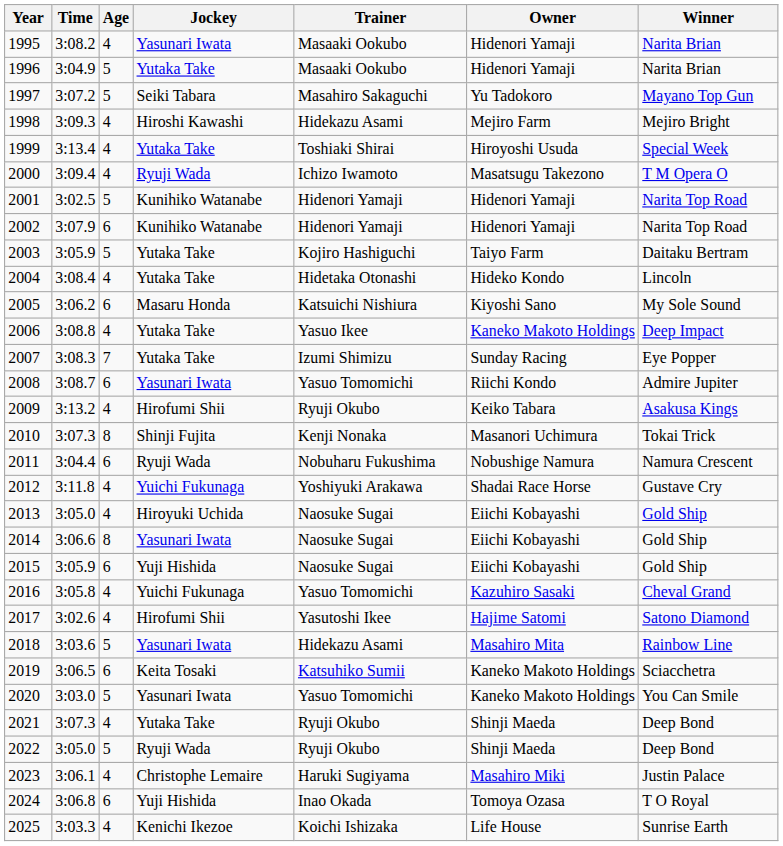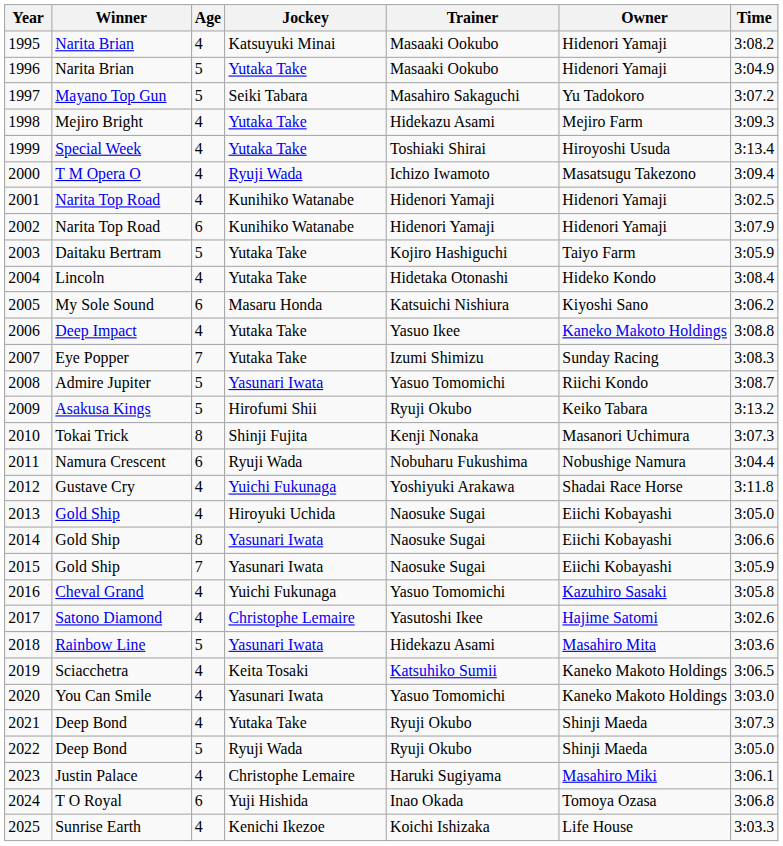 <table class="wikitable sortable" style="font-size:90%">
 <tr>
 <th width="36px">Year<br></th>
-<th>Time<br></th>
+<th width="120px">Winner<br></th>
 <th>Age<br></th>
 <th width="140px">Jockey<br></th>
 <th width="150px">Trainer<br></th>
 <th>Owner</th>
-<th width="120px">Winner<br></th>
+<th>Time<br></th>
 </tr>
 <tr>
 <td>1995</td>
-<td>3:08.2</td>
+<td><a href='#'>Narita Brian</a></td>
 <td>4</td>
-<td><a href='#'>Yasunari Iwata</a></td>
+<td>Katsuyuki Minai</td>
 <td>Masaaki Ookubo</td>
 <td>Hidenori Yamaji</td>
-<td><a href='#'>Narita Brian</a></td>
+<td>3:08.2</td>
 </tr>
 <tr>
 <td>1996</td>
-<td>3:04.9</td>
+<td>Narita Brian</td>
 <td>5</td>
 <td><a href='#'>Yutaka Take</a></td>
 <td>Masaaki Ookubo</td>
 <td>Hidenori Yamaji</td>
-<td>Narita Brian</td>
+<td>3:04.9</td>
 </tr>
 <tr>
 <td>1997</td>
-<td>3:07.2</td>
+<td><a href='#'>Mayano Top Gun</a></td>
 <td>5</td>
 <td>Seiki Tabara</td>
 <td>Masahiro Sakaguchi</td>
 <td>Yu Tadokoro</td>
-<td><a href='#'>Mayano Top Gun</a></td>
+<td>3:07.2</td>
 </tr>
 <tr>
 <td>1998</td>
-<td>3:09.3</td>
+<td>Mejiro Bright</td>
 <td>4</td>
-<td>Hiroshi Kawashi</td>
+<td><a href='#'>Yutaka Take</a></td>
 <td>Hidekazu Asami</td>
 <td>Mejiro Farm</td>
-<td>Mejiro Bright</td>
+<td>3:09.3</td>
 </tr>
 <tr>
 <td>1999</td>
-<td>3:13.4</td>
+<td><a href='#'>Special Week</a></td>
 <td>4</td>
 <td><a href='#'>Yutaka Take</a></td>
 <td>Toshiaki Shirai</td>
 <td>Hiroyoshi Usuda</td>
-<td><a href='#'>Special Week</a></td>
+<td>3:13.4</td>
 </tr>
 <tr>
 <td>2000</td>
-<td>3:09.4</td>
+<td><a href='#'>T M Opera O</a></td>
 <td>4</td>
 <td><a href='#'>Ryuji Wada</a></td>
 <td>Ichizo Iwamoto</td>
 <td>Masatsugu Takezono</td>
-<td><a href='#'>T M Opera O</a></td>
+<td>3:09.4</td>
 </tr>
 <tr>
 <td>2001</td>
-<td>3:02.5</td>
-<td>5</td>
+<td><a href='#'>Narita Top Road</a></td>
+<td>4</td>
 <td>Kunihiko Watanabe</td>
 <td>Hidenori Yamaji</td>
 <td>Hidenori Yamaji</td>
-<td><a href='#'>Narita Top Road</a></td>
+<td>3:02.5</td>
 </tr>
 <tr>
 <td>2002</td>
-<td>3:07.9</td>
+<td>Narita Top Road</td>
 <td>6</td>
 <td>Kunihiko Watanabe</td>
 <td>Hidenori Yamaji</td>
 <td>Hidenori Yamaji</td>
-<td>Narita Top Road</td>
+<td>3:07.9</td>
 </tr>
 <tr>
 <td>2003</td>
-<td>3:05.9</td>
+<td>Daitaku Bertram</td>
 <td>5</td>
 <td>Yutaka Take</td>
 <td>Kojiro Hashiguchi</td>
 <td>Taiyo Farm</td>
-<td>Daitaku Bertram</td>
+<td>3:05.9</td>
 </tr>
 <tr>
 <td>2004</td>
-<td>3:08.4</td>
+<td>Lincoln</td>
 <td>4</td>
 <td>Yutaka Take</td>
 <td>Hidetaka Otonashi</td>
 <td>Hideko Kondo</td>
-<td>Lincoln</td>
+<td>3:08.4</td>
 </tr>
 <tr>
 <td>2005</td>
-<td>3:06.2</td>
+<td>My Sole Sound</td>
 <td>6</td>
 <td>Masaru Honda</td>
 <td>Katsuichi Nishiura</td>
 <td>Kiyoshi Sano</td>
-<td>My Sole Sound</td>
+<td>3:06.2</td>
 </tr>
 <tr>
 <td>2006</td>
-<td>3:08.8</td>
+<td><a href='#'>Deep Impact</a></td>
 <td>4</td>
 <td>Yutaka Take</td>
 <td>Yasuo Ikee</td>
 <td><a href='#'>Kaneko Makoto Holdings</a></td>
-<td><a href='#'>Deep Impact</a></td>
+<td>3:08.8</td>
 </tr>
 <tr>
 <td>2007</td>
-<td>3:08.3</td>
+<td>Eye Popper</td>
 <td>7</td>
 <td>Yutaka Take</td>
 <td>Izumi Shimizu</td>
 <td>Sunday Racing</td>
-<td>Eye Popper</td>
+<td>3:08.3</td>
 </tr>
 <tr>
 <td>2008</td>
-<td>3:08.7</td>
-<td>6</td>
+<td>Admire Jupiter</td>
+<td>5</td>
 <td><a href='#'>Yasunari Iwata</a></td>
 <td>Yasuo Tomomichi</td>
 <td>Riichi Kondo</td>
-<td>Admire Jupiter</td>
+<td>3:08.7</td>
 </tr>
 <tr>
 <td>2009</td>
-<td>3:13.2</td>
-<td>4</td>
+<td><a href='#'>Asakusa Kings</a></td>
+<td>5</td>
 <td>Hirofumi Shii</td>
 <td>Ryuji Okubo</td>
 <td>Keiko Tabara</td>
-<td><a href='#'>Asakusa Kings</a></td>
+<td>3:13.2</td>
 </tr>
 <tr>
 <td>2010</td>
-<td>3:07.3</td>
+<td>Tokai Trick</td>
 <td>8</td>
 <td>Shinji Fujita</td>
 <td>Kenji Nonaka</td>
 <td>Masanori Uchimura</td>
-<td>Tokai Trick</td>
+<td>3:07.3</td>
 </tr>
 <tr>
 <td>2011</td>
-<td>3:04.4</td>
+<td>Namura Crescent</td>
 <td>6</td>
 <td>Ryuji Wada</td>
 <td>Nobuharu Fukushima</td>
 <td>Nobushige Namura</td>
-<td>Namura Crescent</td>
+<td>3:04.4</td>
 </tr>
 <tr>
 <td>2012</td>
-<td>3:11.8</td>
+<td>Gustave Cry</td>
 <td>4</td>
 <td><a href='#'>Yuichi Fukunaga</a></td>
 <td>Yoshiyuki Arakawa</td>
 <td>Shadai Race Horse</td>
-<td>Gustave Cry</td>
+<td>3:11.8</td>
 </tr>
 <tr>
 <td>2013</td>
-<td>3:05.0</td>
+<td><a href='#'>Gold Ship</a></td>
 <td>4</td>
 <td>Hiroyuki Uchida</td>
 <td>Naosuke Sugai</td>
 <td>Eiichi Kobayashi</td>
-<td><a href='#'>Gold Ship</a></td>
+<td>3:05.0</td>
 </tr>
 <tr>
 <td>2014</td>
-<td>3:06.6</td>
+<td>Gold Ship</td>
 <td>8</td>
 <td><a href='#'>Yasunari Iwata</a></td>
 <td>Naosuke Sugai</td>
 <td>Eiichi Kobayashi</td>
-<td>Gold Ship</td>
+<td>3:06.6</td>
 </tr>
 <tr>
 <td>2015</td>
-<td>3:05.9</td>
-<td>6</td>
-<td>Yuji Hishida</td>
+<td>Gold Ship</td>
+<td>7</td>
+<td>Yasunari Iwata</td>
 <td>Naosuke Sugai</td>
 <td>Eiichi Kobayashi</td>
-<td>Gold Ship</td>
+<td>3:05.9</td>
 </tr>
 <tr>
 <td>2016</td>
-<td>3:05.8</td>
+<td><a href='#'>Cheval Grand</a></td>
 <td>4</td>
 <td>Yuichi Fukunaga</td>
 <td>Yasuo Tomomichi</td>
 <td><a href='#'>Kazuhiro Sasaki</a></td>
-<td><a href='#'>Cheval Grand</a></td>
+<td>3:05.8</td>
 </tr>
 <tr>
 <td>2017</td>
-<td>3:02.6</td>
+<td><a href='#'>Satono Diamond</a></td>
 <td>4</td>
-<td>Hirofumi Shii</td>
+<td><a href='#'>Christophe Lemaire</a></td>
 <td>Yasutoshi Ikee</td>
 <td><a href='#'>Hajime Satomi</a></td>
-<td><a href='#'>Satono Diamond</a></td>
+<td>3:02.6</td>
 </tr>
 <tr>
 <td>2018</td>
-<td>3:03.6</td>
+<td><a href='#'>Rainbow Line</a></td>
 <td>5</td>
 <td><a href='#'>Yasunari Iwata</a></td>
 <td>Hidekazu Asami</td>
 <td><a href='#'>Masahiro Mita</a></td>
-<td><a href='#'>Rainbow Line</a></td>
+<td>3:03.6</td>
 </tr>
 <tr>
 <td>2019</td>
-<td>3:06.5</td>
-<td>6</td>
+<td>Sciacchetra</td>
+<td>4</td>
 <td>Keita Tosaki</td>
 <td><a href='#'>Katsuhiko Sumii</a></td>
 <td>Kaneko Makoto Holdings</td>
-<td>Sciacchetra</td>
+<td>3:06.5</td>
 </tr>
 <tr>
 <td>2020</td>
-<td>3:03.0</td>
-<td>5</td>
+<td>You Can Smile</td>
+<td>4</td>
 <td>Yasunari Iwata</td>
 <td>Yasuo Tomomichi</td>
 <td>Kaneko Makoto Holdings</td>
-<td>You Can Smile</td>
+<td>3:03.0</td>
 </tr>
 <tr>
 <td>2021</td>
-<td>3:07.3</td>
+<td>Deep Bond</td>
 <td>4</td>
 <td>Yutaka Take</td>
 <td>Ryuji Okubo</td>
 <td>Shinji Maeda</td>
-<td>Deep Bond</td>
+<td>3:07.3</td>
 </tr>
 <tr>
 <td>2022</td>
-<td>3:05.0</td>
+<td>Deep Bond</td>
 <td>5</td>
 <td>Ryuji Wada</td>
 <td>Ryuji Okubo</td>
 <td>Shinji Maeda</td>
-<td>Deep Bond</td>
+<td>3:05.0</td>
 </tr>
 <tr>
 <td>2023</td>
-<td>3:06.1</td>
+<td>Justin Palace</td>
 <td>4</td>
 <td>Christophe Lemaire</td>
 <td>Haruki Sugiyama</td>
 <td><a href='#'>Masahiro Miki</a></td>
-<td>Justin Palace</td>
+<td>3:06.1</td>
 </tr>
 <tr>
 <td>2024</td>
-<td>3:06.8</td>
+<td>T O Royal</td>
 <td>6</td>
 <td>Yuji Hishida</td>
 <td>Inao Okada</td>
 <td>Tomoya Ozasa</td>
-<td>T O Royal</td>
+<td>3:06.8</td>
 </tr>
 <tr>
 <td>2025</td>
-<td>3:03.3</td>
+<td>Sunrise Earth</td>
 <td>4</td>
 <td>Kenichi Ikezoe</td>
 <td>Koichi Ishizaka</td>
 <td>Life House</td>
-<td>Sunrise Earth</td>
+<td>3:03.3</td>
 </tr>
 </table>
